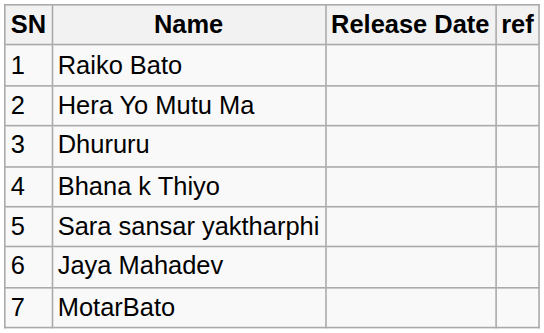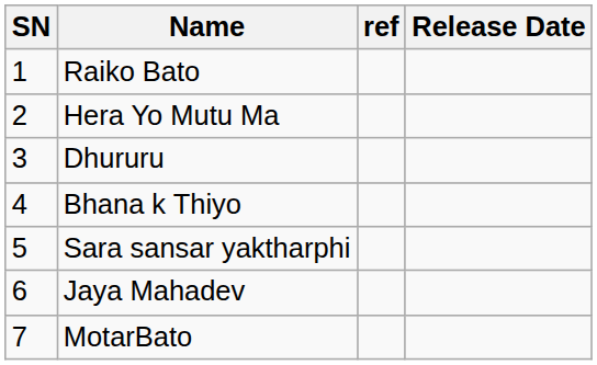 <table class="wikitable sortable">
 <tr>
 <th>SN</th>
 <th>Name</th>
+<th>ref</th>
 <th>Release Date</th>
-<th>ref</th>
 </tr>
 <tr>
 <td>1</td>
 <td>Raiko Bato</td>
 <td></td>
 <td></td>
 </tr>
 <tr>
 <td>2</td>
 <td>Hera Yo Mutu Ma</td>
 <td></td>
 <td></td>
 </tr>
 <tr>
 <td>3</td>
 <td>Dhururu</td>
 <td></td>
 <td></td>
 </tr>
 <tr>
 <td>4</td>
 <td>Bhana k Thiyo</td>
 <td></td>
 <td></td>
 </tr>
 <tr>
 <td>5</td>
 <td>Sara sansar yaktharphi</td>
 <td></td>
 <td></td>
 </tr>
 <tr>
 <td>6</td>
 <td>Jaya Mahadev</td>
 <td></td>
 <td></td>
 </tr>
 <tr>
 <td>7</td>
 <td>MotarBato</td>
 <td></td>
 <td></td>
 </tr>
 </table>
